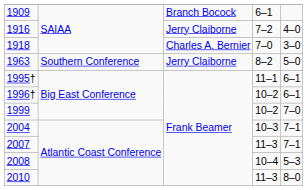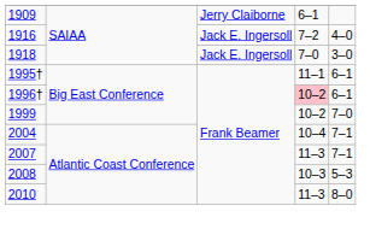 <table class="wikitable">
 <tr>
 </tr>
 <tr>
 <td><a href='#'>1909</a></td>
 <td rowspan="3"><a href='#'>SAIAA</a></td>
-<td><a href='#'>Branch Bocock</a></td>
+<td><a href='#'>Jerry Claiborne</a></td>
 <td>6–1</td>
 <td></td>
 </tr>
 <tr>
 <td><a href='#'>1916</a></td>
-<td><a href='#'>Jerry Claiborne</a></td>
+<td><a href='#'>Jack E. Ingersoll</a></td>
 <td>7–2</td>
 <td>4–0</td>
 </tr>
 <tr>
 <td><a href='#'>1918</a></td>
-<td><a href='#'>Charles A. Bernier</a></td>
+<td><a href='#'>Jack E. Ingersoll</a></td>
 <td>7–0</td>
 <td>3–0</td>
-</tr>
-<tr>
-<td><a href='#'>1963</a></td>
-<td><a href='#'>Southern Conference</a></td>
-<td><a href='#'>Jerry Claiborne</a></td>
-<td>8–2</td>
-<td>5–0</td>
 </tr>
 <tr>
 <td><a href='#'>1995</a>†</td>
 <td rowspan="3"><a href='#'>Big East Conference</a></td>
 <td rowspan="7"><a href='#'>Frank Beamer</a></td>
 <td>11–1</td>
 <td>6–1</td>
 </tr>
 <tr>
 <td><a href='#'>1996</a>†</td>
-<td>10–2</td>
+<td style="background: pink;">10–2</td>
 <td>6–1</td>
 </tr>
 <tr>
 <td><a href='#'>1999</a></td>
 <td>10–2</td>
 <td>7–0</td>
 </tr>
 <tr>
 <td><a href='#'>2004</a></td>
 <td rowspan="4"><a href='#'>Atlantic Coast Conference</a></td>
-<td>10–3</td>
+<td>10–4</td>
 <td>7–1</td>
 </tr>
 <tr>
 <td><a href='#'>2007</a></td>
 <td>11–3</td>
 <td>7–1</td>
 </tr>
 <tr>
 <td><a href='#'>2008</a></td>
-<td>10–4</td>
+<td>10–3</td>
 <td>5–3</td>
 </tr>
 <tr>
 <td><a href='#'>2010</a></td>
 <td>11–3</td>
 <td>8–0</td>
 </tr>
 </table>
